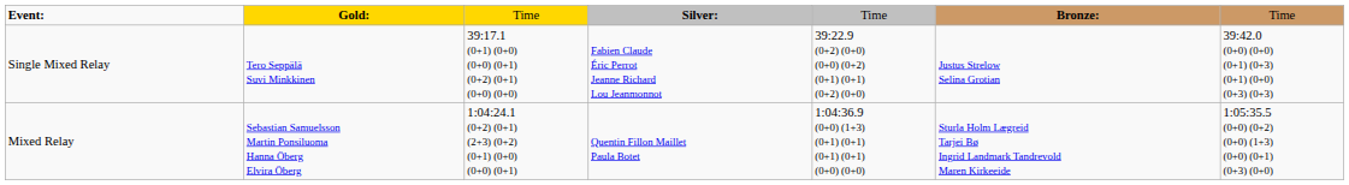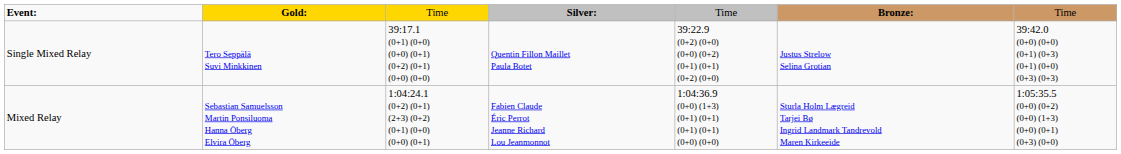 <table class="wikitable" width=85%>
 <tr>
 <td><strong>Event:</strong></td>
 <td style="text-align:center;background-color:gold;"><strong>Gold:</strong></td>
 <td style="text-align:center;background-color:gold;">Time</td>
 <td style="text-align:center;background-color:silver;"><strong>Silver:</strong></td>
 <td style="text-align:center;background-color:silver;">Time</td>
 <td style="text-align:center;background-color:#CC9966;"><strong>Bronze:</strong></td>
 <td style="text-align:center;background-color:#CC9966;">Time</td>
 </tr>
 <tr>
 <td>Single Mixed Relay</td>
 <td><strong></strong><br><small><a href='#'>Tero Seppälä</a><br><a href='#'>Suvi Minkkinen</a></small></td>
 <td>39:17.1<br><small>(0+1) (0+0)<br>(0+0) (0+1)<br>(0+2) (0+1)<br>(0+0) (0+0)<br></small></td>
-<td><br><small><a href='#'>Fabien Claude</a><br><a href='#'>Éric Perrot</a><br><a href='#'>Jeanne Richard</a><br><a href='#'>Lou Jeanmonnot</a></small></td>
+<td><br><small><a href='#'>Quentin Fillon Maillet</a><br><a href='#'>Paula Botet</a></small></td>
 <td>39:22.9<br><small>(0+2) (0+0)<br>(0+0) (0+2)<br>(0+1) (0+1)<br>(0+2) (0+0)</small></td>
 <td><br><small><a href='#'>Justus Strelow</a><br><a href='#'>Selina Grotian</a></small></td>
 <td>39:42.0<br><small>(0+0) (0+0)<br>(0+1) (0+3)<br>(0+1) (0+0)<br>(0+3) (0+3)<br></small></td>
 </tr>
 <tr>
 <td>Mixed Relay</td>
 <td><strong></strong><br><small><a href='#'>Sebastian Samuelsson</a><br><a href='#'>Martin Ponsiluoma</a><br><a href='#'>Hanna Öberg</a><br><a href='#'>Elvira Öberg</a></small></td>
 <td>1:04:24.1<br><small>(0+2) (0+1)<br>(2+3) (0+2)<br>(0+1) (0+0)<br>(0+0) (0+1)<br></small></td>
-<td><br><small><a href='#'>Quentin Fillon Maillet</a><br><a href='#'>Paula Botet</a></small></td>
+<td><br><small><a href='#'>Fabien Claude</a><br><a href='#'>Éric Perrot</a><br><a href='#'>Jeanne Richard</a><br><a href='#'>Lou Jeanmonnot</a></small></td>
 <td>1:04:36.9<br><small>(0+0) (1+3)<br>(0+1) (0+1)<br>(0+1) (0+1)<br>(0+0) (0+0)</small></td>
 <td><br><small><a href='#'>Sturla Holm Lægreid</a><br><a href='#'>Tarjei Bø</a><br><a href='#'>Ingrid Landmark Tandrevold</a><br><a href='#'>Maren Kirkeeide</a></small></td>
 <td>1:05:35.5<br><small>(0+0) (0+2)<br>(0+0) (1+3)<br>(0+0) (0+1)<br>(0+3) (0+0)<br></small></td>
 </tr>
 </table>
